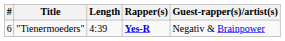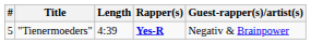 <table class="wikitable">
 <tr>
 <th>#</th>
 <th>Title</th>
 <th>Length</th>
 <th>Rapper(s)</th>
 <th>Guest-rapper(s)/artist(s)</th>
 </tr>
 <tr>
-<td>6</td>
+<td>5</td>
 <td>"Tienermoeders"</td>
 <td>4:39</td>
 <td><strong><a href='#'>Yes-R</a></strong></td>
 <td>Negativ & <a href='#'>Brainpower</a></td>
 </tr>
 </table>
